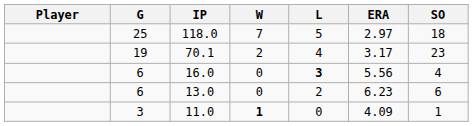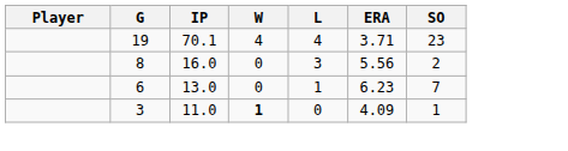 <table class="wikitable sortable">
 <tr>
 <th bgcolor="#DDDDFF" width="16%">Player</th>
 <th bgcolor="#DDDDFF" width="9%">G</th>
 <th bgcolor="#DDDDFF" width="9%">IP</th>
 <th bgcolor="#DDDDFF" width="9%">W</th>
 <th bgcolor="#DDDDFF" width="9%">L</th>
 <th bgcolor="#DDDDFF" width="9%">ERA</th>
 <th bgcolor="#DDDDFF" width="9%">SO</th>
 </tr>
 <tr align="center">
 <td></td>
-<td>25</td>
-<td>118.0</td>
-<td>7</td>
-<td>5</td>
-<td>2.97</td>
-<td>18</td>
-</tr>
-<tr align="center">
-<td></td>
 <td>19</td>
 <td>70.1</td>
-<td>2</td>
 <td>4</td>
-<td>3.17</td>
+<td>4</td>
+<td>3.71</td>
 <td>23</td>
 </tr>
 <tr align="center">
 <td></td>
-<td>6</td>
+<td>8</td>
 <td>16.0</td>
 <td>0</td>
-<td><strong>3</strong></td>
+<td>3</td>
 <td>5.56</td>
-<td>4</td>
+<td>2</td>
 </tr>
 <tr align="center">
 <td></td>
 <td>6</td>
 <td>13.0</td>
 <td>0</td>
-<td>2</td>
+<td>1</td>
 <td>6.23</td>
-<td>6</td>
+<td>7</td>
 </tr>
 <tr align="center">
 <td></td>
 <td>3</td>
 <td>11.0</td>
 <td><strong>1</strong></td>
 <td>0</td>
 <td>4.09</td>
 <td>1</td>
 </tr>
 </table>
